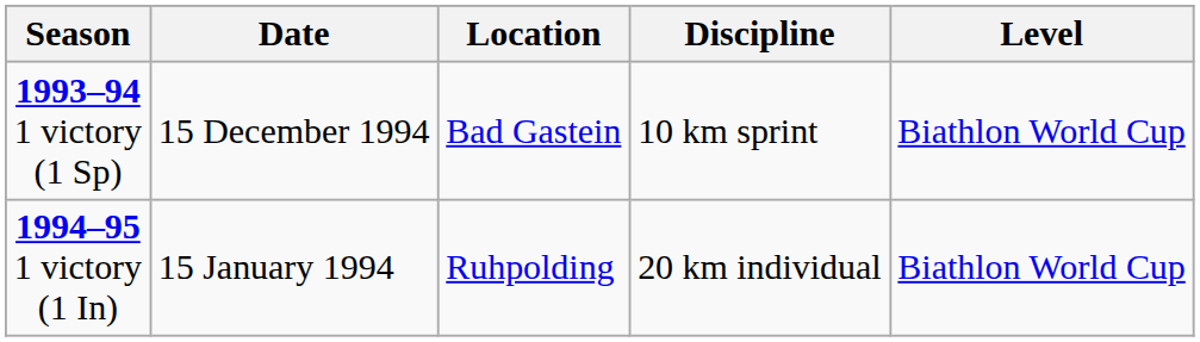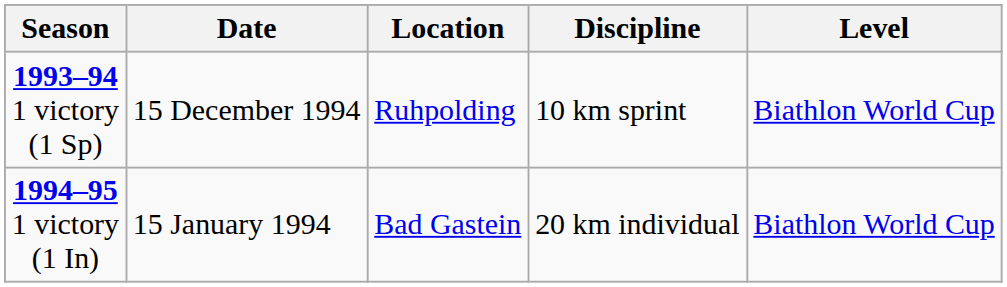 <table class="wikitable">
 <tr>
 <th>Season</th>
 <th>Date</th>
 <th>Location</th>
 <th>Discipline</th>
 <th>Level</th>
 </tr>
 <tr>
 <td rowspan="1" style="text-align:center;"><strong><a href='#'>1993–94</a></strong> <br> 1 victory <br> (1 Sp)</td>
 <td>15 December 1994</td>
-<td> <a href='#'>Bad Gastein</a></td>
+<td> <a href='#'>Ruhpolding</a></td>
 <td>10 km sprint</td>
 <td><a href='#'>Biathlon World Cup</a></td>
 </tr>
 <tr>
 <td rowspan="1" style="text-align:center;"><strong><a href='#'>1994–95</a></strong> <br> 1 victory <br> (1 In)</td>
 <td>15 January 1994</td>
-<td> <a href='#'>Ruhpolding</a></td>
+<td> <a href='#'>Bad Gastein</a></td>
 <td>20 km individual</td>
 <td><a href='#'>Biathlon World Cup</a></td>
 </tr>
 </table>
